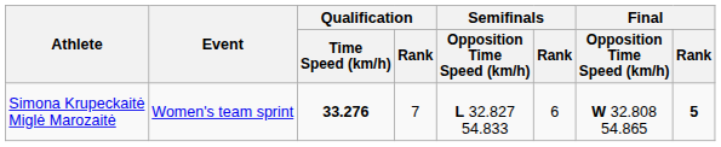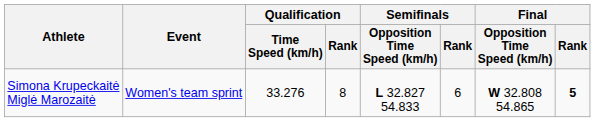 <table class="wikitable" style="font-size:90%">
 <tr>
 <th rowspan="2">Athlete</th>
 <th rowspan="2">Event</th>
 <th colspan=2>Qualification</th>
 <th colspan=2>Semifinals</th>
 <th colspan=2>Final</th>
 </tr>
 <tr style="font-size:95%">
 <th>Time<br>Speed (km/h)</th>
 <th>Rank</th>
 <th>Opposition<br>Time<br>Speed (km/h)</th>
 <th>Rank</th>
 <th>Opposition<br>Time<br>Speed (km/h)</th>
 <th>Rank</th>
 </tr>
 <tr align=center>
 <td align=left><a href='#'>Simona Krupeckaitė</a><br><a href='#'>Miglė Marozaitė</a></td>
 <td align=left><a href='#'>Women's team sprint</a></td>
-<td><strong>33.276</strong></td>
-<td>7</td>
+<td>33.276</td>
+<td>8</td>
 <td><br><strong>L</strong> 32.827<br>54.833</td>
 <td>6</td>
 <td><br><strong>W</strong> 32.808<br>54.865</td>
 <td><strong>5</strong></td>
 </tr>
 </table>
